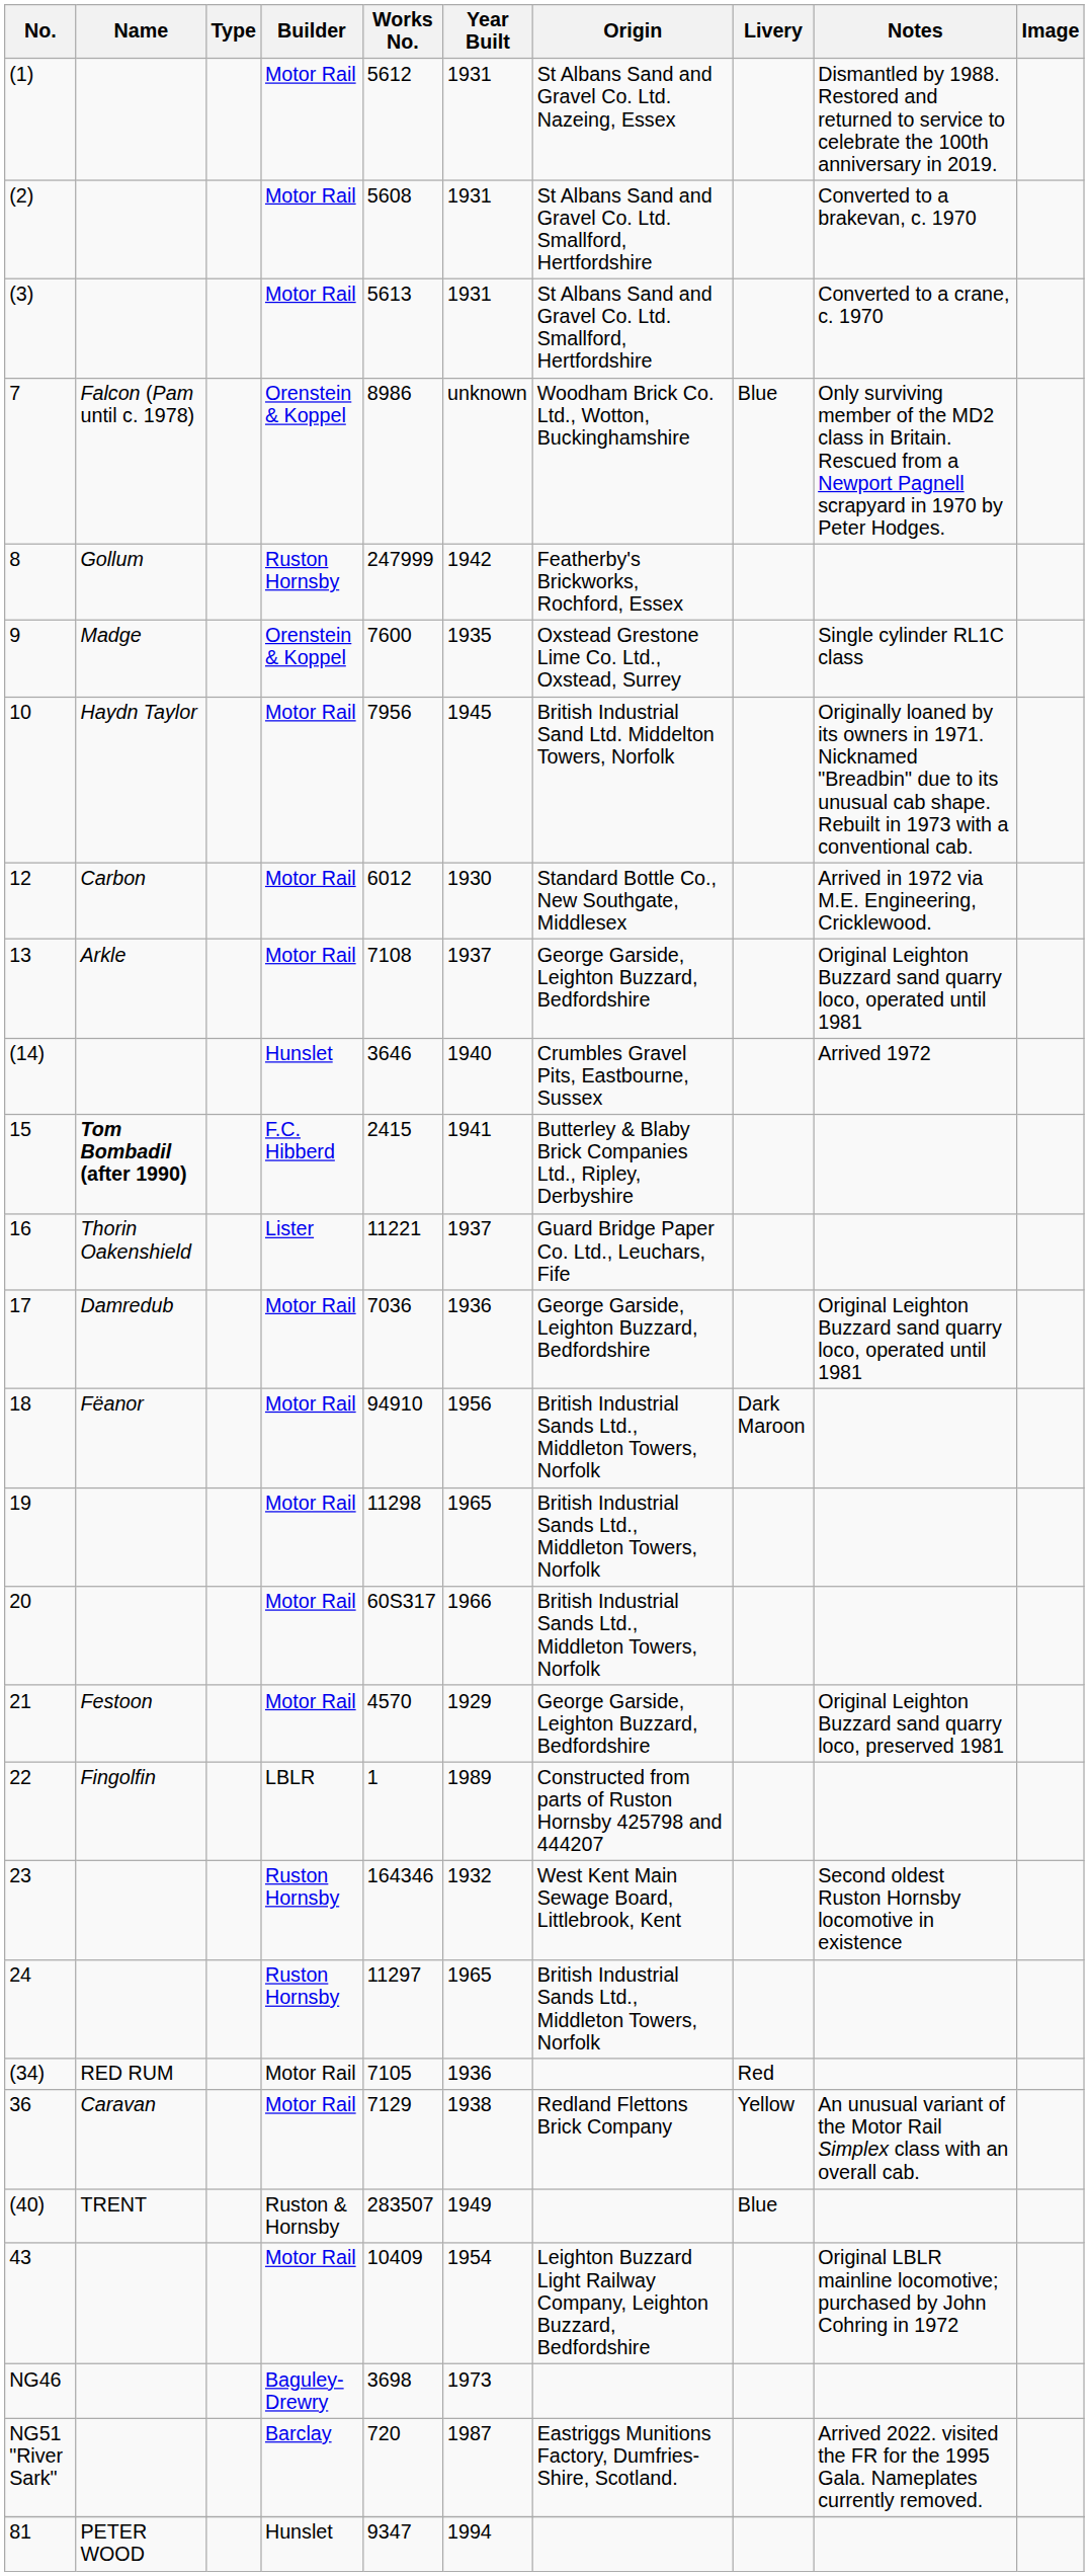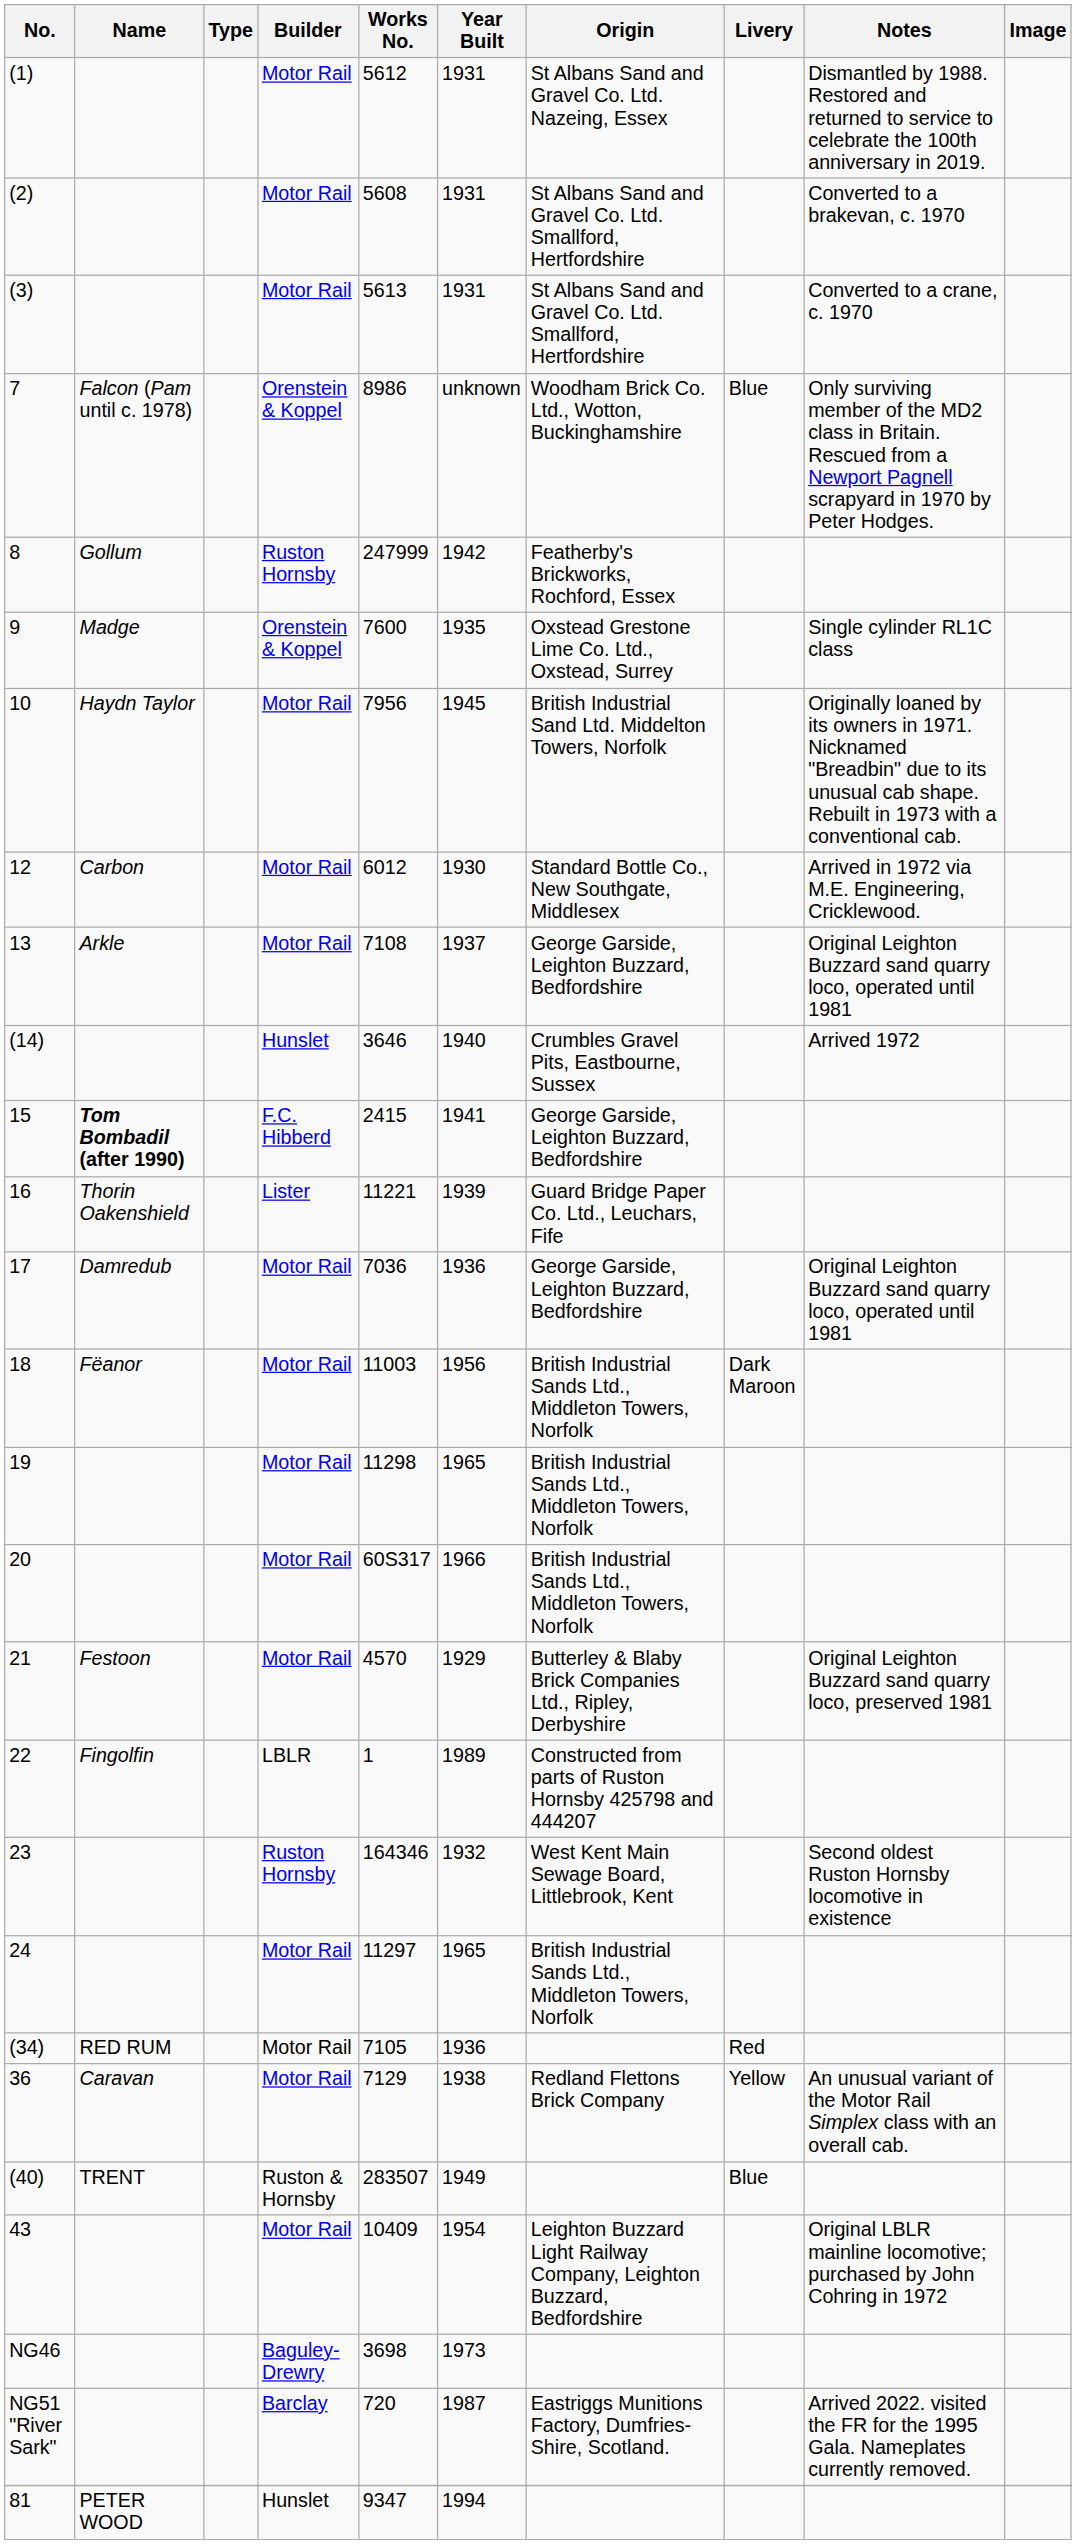 <table class="wikitable sortable">
 <tr>
 <th>No.</th>
 <th>Name</th>
 <th>Type</th>
 <th>Builder</th>
 <th>Works No.</th>
 <th>Year Built</th>
 <th>Origin</th>
 <th>Livery</th>
 <th>Notes</th>
 <th>Image</th>
 </tr>
 <tr valign="top">
 <td>(1)</td>
 <td></td>
 <td></td>
 <td><a href='#'>Motor Rail</a></td>
 <td>5612</td>
 <td>1931</td>
 <td>St Albans Sand and Gravel Co. Ltd. Nazeing, Essex</td>
 <td></td>
 <td>Dismantled by 1988. Restored and returned to service to celebrate the 100th anniversary in 2019.</td>
 <td></td>
 </tr>
 <tr valign="top">
 <td>(2)</td>
 <td></td>
 <td></td>
 <td><a href='#'>Motor Rail</a></td>
 <td>5608</td>
 <td>1931</td>
 <td>St Albans Sand and Gravel Co. Ltd. Smallford, Hertfordshire</td>
 <td></td>
 <td>Converted to a brakevan, c. 1970</td>
 <td></td>
 </tr>
 <tr valign="top">
 <td>(3)</td>
 <td></td>
 <td></td>
 <td><a href='#'>Motor Rail</a></td>
 <td>5613</td>
 <td>1931</td>
 <td>St Albans Sand and Gravel Co. Ltd. Smallford, Hertfordshire</td>
 <td></td>
 <td>Converted to a crane, c. 1970</td>
 <td></td>
 </tr>
 <tr valign="top">
 <td>7</td>
 <td><em>Falcon</em> (<em>Pam</em> until c. 1978)</td>
 <td></td>
 <td><a href='#'>Orenstein & Koppel</a></td>
 <td>8986</td>
 <td>unknown</td>
 <td>Woodham Brick Co. Ltd., Wotton, Buckinghamshire</td>
 <td>Blue</td>
 <td>Only surviving member of the MD2 class in Britain. Rescued from a <a href='#'>Newport Pagnell</a> scrapyard in 1970 by Peter Hodges.</td>
 <td></td>
 </tr>
 <tr valign="top">
 <td>8</td>
 <td><em>Gollum</em></td>
 <td></td>
 <td><a href='#'>Ruston Hornsby</a></td>
 <td>247999</td>
 <td>1942</td>
 <td>Featherby's Brickworks, Rochford, Essex</td>
 <td></td>
 <td></td>
 <td></td>
 </tr>
 <tr valign="top">
 <td>9</td>
 <td><em>Madge</em></td>
 <td></td>
 <td><a href='#'>Orenstein & Koppel</a></td>
 <td>7600</td>
 <td>1935</td>
 <td>Oxstead Grestone Lime Co. Ltd., Oxstead, Surrey</td>
 <td></td>
 <td>Single cylinder RL1C class</td>
 <td></td>
 </tr>
 <tr valign="top">
 <td>10</td>
 <td><em>Haydn Taylor</em></td>
 <td></td>
 <td><a href='#'>Motor Rail</a></td>
 <td>7956</td>
 <td>1945</td>
 <td>British Industrial Sand Ltd. Middelton Towers, Norfolk</td>
 <td></td>
 <td>Originally loaned by its owners in 1971. Nicknamed "Breadbin" due to its unusual cab shape. Rebuilt in 1973 with a conventional cab.</td>
 <td></td>
 </tr>
 <tr valign="top">
 <td>12</td>
 <td><em>Carbon</em></td>
 <td></td>
 <td><a href='#'>Motor Rail</a></td>
 <td>6012</td>
 <td>1930</td>
 <td>Standard Bottle Co., New Southgate, Middlesex</td>
 <td></td>
 <td>Arrived in 1972 via M.E. Engineering, Cricklewood.</td>
 <td></td>
 </tr>
 <tr valign="top">
 <td>13</td>
 <td><em>Arkle</em></td>
 <td></td>
 <td><a href='#'>Motor Rail</a></td>
 <td>7108</td>
 <td>1937</td>
 <td>George Garside, Leighton Buzzard, Bedfordshire</td>
 <td></td>
 <td>Original Leighton Buzzard sand quarry loco, operated until 1981</td>
 <td></td>
 </tr>
 <tr valign="top">
 <td>(14)</td>
 <td></td>
 <td></td>
 <td><a href='#'>Hunslet</a></td>
 <td>3646</td>
 <td>1940</td>
 <td>Crumbles Gravel Pits, Eastbourne, Sussex</td>
 <td></td>
 <td>Arrived 1972</td>
 <td></td>
 </tr>
 <tr valign="top">
 <td>15</td>
 <td><strong><em>Tom Bombadil</em> (after 1990)</strong></td>
 <td></td>
 <td><a href='#'>F.C. Hibberd</a></td>
 <td>2415</td>
 <td>1941</td>
-<td>Butterley & Blaby Brick Companies Ltd., Ripley, Derbyshire</td>
+<td>George Garside, Leighton Buzzard, Bedfordshire</td>
 <td></td>
 <td></td>
 <td></td>
 </tr>
 <tr valign="top">
 <td>16</td>
 <td><em>Thorin Oakenshield</em></td>
 <td></td>
 <td><a href='#'>Lister</a></td>
 <td>11221</td>
-<td>1937</td>
+<td>1939</td>
 <td>Guard Bridge Paper Co. Ltd., Leuchars, Fife</td>
 <td></td>
 <td></td>
 <td></td>
 </tr>
 <tr valign="top">
 <td>17</td>
 <td><em>Damredub</em></td>
 <td></td>
 <td><a href='#'>Motor Rail</a></td>
 <td>7036</td>
 <td>1936</td>
 <td>George Garside, Leighton Buzzard, Bedfordshire</td>
 <td></td>
 <td>Original Leighton Buzzard sand quarry loco, operated until 1981</td>
 <td></td>
 </tr>
 <tr valign="top">
 <td>18</td>
 <td><em>Fëanor</em></td>
 <td></td>
 <td><a href='#'>Motor Rail</a></td>
-<td>94910</td>
+<td>11003</td>
 <td>1956</td>
 <td>British Industrial Sands Ltd., Middleton Towers, Norfolk</td>
 <td>Dark Maroon</td>
 <td></td>
 <td></td>
 </tr>
 <tr valign="top">
 <td>19</td>
 <td></td>
 <td></td>
 <td><a href='#'>Motor Rail</a></td>
 <td>11298</td>
 <td>1965</td>
 <td>British Industrial Sands Ltd., Middleton Towers, Norfolk</td>
 <td></td>
 <td></td>
 <td></td>
 </tr>
 <tr valign="top">
 <td>20</td>
 <td></td>
 <td></td>
 <td><a href='#'>Motor Rail</a></td>
 <td>60S317</td>
 <td>1966</td>
 <td>British Industrial Sands Ltd., Middleton Towers, Norfolk</td>
 <td></td>
 <td></td>
 <td></td>
 </tr>
 <tr valign="top">
 <td>21</td>
 <td><em>Festoon</em></td>
 <td></td>
 <td><a href='#'>Motor Rail</a></td>
 <td>4570</td>
 <td>1929</td>
-<td>George Garside, Leighton Buzzard, Bedfordshire</td>
+<td>Butterley & Blaby Brick Companies Ltd., Ripley, Derbyshire</td>
 <td></td>
 <td>Original Leighton Buzzard sand quarry loco, preserved 1981</td>
 <td></td>
 </tr>
 <tr valign="top">
 <td>22</td>
 <td><em>Fingolfin</em></td>
 <td></td>
 <td>LBLR</td>
 <td>1</td>
 <td>1989</td>
 <td>Constructed from parts of Ruston Hornsby 425798 and 444207</td>
 <td></td>
 <td></td>
 </tr>
 <tr valign="top">
 <td>23</td>
 <td></td>
 <td></td>
 <td><a href='#'>Ruston Hornsby</a></td>
 <td>164346</td>
 <td>1932</td>
 <td>West Kent Main Sewage Board, Littlebrook, Kent</td>
 <td></td>
 <td>Second oldest Ruston Hornsby locomotive in existence</td>
 <td></td>
 </tr>
 <tr valign="top">
 <td>24</td>
 <td></td>
 <td></td>
-<td><a href='#'>Ruston Hornsby</a></td>
+<td><a href='#'>Motor Rail</a></td>
 <td>11297</td>
 <td>1965</td>
 <td>British Industrial Sands Ltd., Middleton Towers, Norfolk</td>
 <td></td>
 <td></td>
 <td></td>
 </tr>
 <tr valign="top">
 <td>(34)</td>
 <td>RED RUM</td>
 <td></td>
 <td>Motor Rail</td>
 <td>7105</td>
 <td>1936</td>
 <td></td>
 <td>Red</td>
 <td></td>
 <td></td>
 </tr>
 <tr valign="top">
 <td>36</td>
 <td><em>Caravan</em></td>
 <td></td>
 <td><a href='#'>Motor Rail</a></td>
 <td>7129</td>
 <td>1938</td>
 <td>Redland Flettons Brick Company</td>
 <td>Yellow</td>
 <td>An unusual variant of the Motor Rail <em>Simplex</em> class with an overall cab.</td>
 <td></td>
 </tr>
 <tr valign="top">
 <td>(40)</td>
 <td>TRENT</td>
 <td></td>
 <td>Ruston & Hornsby</td>
 <td>283507</td>
 <td>1949</td>
 <td></td>
 <td>Blue</td>
 <td></td>
 <td></td>
 </tr>
 <tr valign="top">
 <td>43</td>
 <td></td>
 <td></td>
 <td><a href='#'>Motor Rail</a></td>
 <td>10409</td>
 <td>1954</td>
 <td>Leighton Buzzard Light Railway Company, Leighton Buzzard, Bedfordshire</td>
 <td></td>
 <td>Original LBLR mainline locomotive; purchased by John Cohring in 1972</td>
 <td></td>
 </tr>
 <tr valign="top">
 <td>NG46</td>
 <td></td>
 <td></td>
 <td><a href='#'>Baguley-Drewry</a></td>
 <td>3698</td>
 <td>1973</td>
 <td></td>
 <td></td>
 <td></td>
 <td></td>
 </tr>
 <tr valign="top">
 <td>NG51 "River Sark"</td>
 <td></td>
 <td></td>
 <td><a href='#'>Barclay</a></td>
 <td>720</td>
 <td>1987</td>
 <td>Eastriggs Munitions Factory, Dumfries-Shire, Scotland.</td>
 <td></td>
 <td>Arrived 2022. visited the FR for the 1995 Gala. Nameplates currently removed.</td>
 <td></td>
 </tr>
 <tr valign="top">
 </tr>
 <tr valign="top">
 <td>81</td>
 <td>PETER WOOD</td>
 <td></td>
 <td>Hunslet</td>
 <td>9347</td>
 <td>1994</td>
 <td></td>
 <td></td>
 <td></td>
 <td></td>
 </tr>
 </table>
